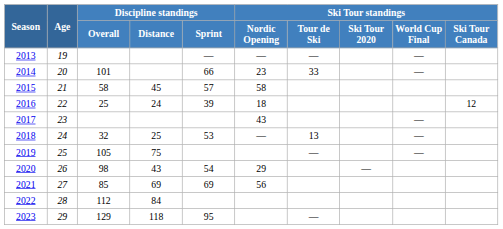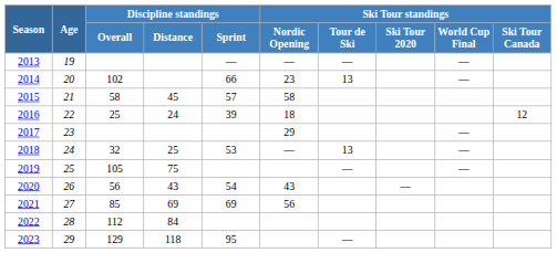 <table class="wikitable" style="font-size:95%; text-align:center; border:grey solid 1px; border-collapse:collapse; background:#ffffff;">
 <tr>
 <th style="background-color:#369; color:white; width:60px;" rowspan="2"> Season </th>
 <th style="background-color:#369; color:white; width:40px;" rowspan="2"> Age </th>
 <th style="background-color:#4180be; color:white;" colspan="3">Discipline standings</th>
 <th style="background-color:#4180be; color:white;" colspan="5">Ski Tour standings</th>
 </tr>
 <tr>
 <th style="background-color:#4180be; color:white; width:75px;">Overall</th>
 <th style="background-color:#4180be; color:white; width:75px;">Distance</th>
 <th style="background-color:#4180be; color:white; width:75px;">Sprint</th>
 <th style="background-color:#4180be; color:white; width:75px;">Nordic<br>Opening</th>
 <th style="background-color:#4180be; color:white; width:75px;">Tour de<br>Ski</th>
 <th style="background-color:#4180be; color:white; width:75px;">Ski Tour<br>2020</th>
 <th style="background-color:#4180be; color:white; width:75px;">World Cup<br>Final</th>
 <th style="background-color:#4180be; color:white; width:75px;">Ski Tour<br>Canada</th>
 </tr>
 <tr>
 <td><a href='#'>2013</a></td>
 <td><em>19</em></td>
 <td></td>
 <td></td>
 <td>—</td>
 <td>—</td>
 <td>—</td>
 <td></td>
 <td>—</td>
 <td></td>
 </tr>
 <tr>
 <td><a href='#'>2014</a></td>
 <td><em>20</em></td>
-<td>101</td>
+<td>102</td>
 <td></td>
 <td>66</td>
 <td>23</td>
-<td>33</td>
+<td>13</td>
 <td></td>
 <td>—</td>
 <td></td>
 </tr>
 <tr>
 <td><a href='#'>2015</a></td>
 <td><em>21</em></td>
 <td>58</td>
 <td>45</td>
 <td>57</td>
 <td>58</td>
 <td></td>
 <td></td>
 <td></td>
 <td></td>
 </tr>
 <tr>
 <td><a href='#'>2016</a></td>
 <td><em>22</em></td>
 <td>25</td>
 <td>24</td>
 <td>39</td>
 <td>18</td>
 <td></td>
 <td></td>
 <td></td>
 <td>12</td>
 </tr>
 <tr>
 <td><a href='#'>2017</a></td>
 <td><em>23</em></td>
 <td></td>
 <td></td>
 <td></td>
-<td>43</td>
+<td>29</td>
 <td></td>
 <td></td>
 <td>—</td>
 <td></td>
 </tr>
 <tr>
 <td><a href='#'>2018</a></td>
 <td><em>24</em></td>
 <td>32</td>
 <td>25</td>
 <td>53</td>
 <td>—</td>
 <td>13</td>
 <td></td>
 <td>—</td>
 <td></td>
 </tr>
 <tr>
 <td><a href='#'>2019</a></td>
 <td><em>25</em></td>
 <td>105</td>
 <td>75</td>
 <td></td>
 <td></td>
 <td>—</td>
 <td></td>
 <td>—</td>
 <td></td>
 </tr>
 <tr>
 <td><a href='#'>2020</a></td>
 <td><em>26</em></td>
-<td>98</td>
+<td>56</td>
 <td>43</td>
 <td>54</td>
-<td>29</td>
+<td>43</td>
 <td></td>
 <td>—</td>
 <td></td>
 <td></td>
 </tr>
 <tr>
 <td><a href='#'>2021</a></td>
 <td><em>27</em></td>
 <td>85</td>
 <td>69</td>
 <td>69</td>
 <td>56</td>
 <td></td>
 <td></td>
 <td></td>
 <td></td>
 </tr>
 <tr>
 <td><a href='#'>2022</a></td>
 <td><em>28</em></td>
 <td>112</td>
 <td>84</td>
 <td></td>
 <td></td>
 <td></td>
 <td></td>
 <td></td>
 <td></td>
 </tr>
 <tr>
 <td><a href='#'>2023</a></td>
 <td><em>29</em></td>
 <td>129</td>
 <td>118</td>
 <td>95</td>
 <td></td>
 <td>—</td>
 <td></td>
 <td></td>
 <td></td>
 </tr>
 </table>
